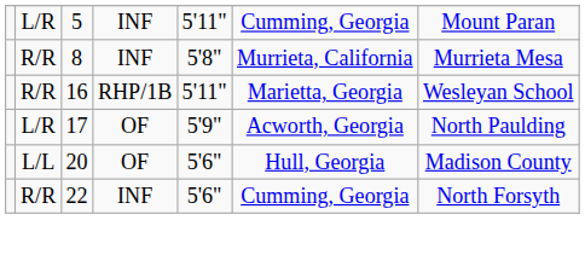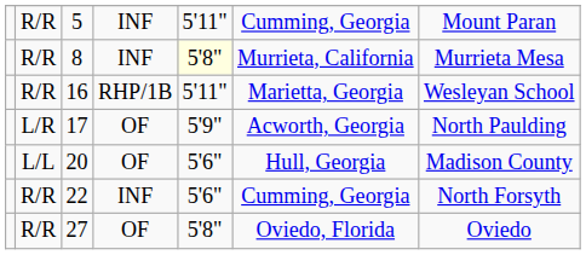 <table class="wikitable sortable" border="1" style="text-align: center;">
 <tr align=center>
 </tr>
 <tr>
 <td></td>
-<td>L/R</td>
+<td>R/R</td>
 <td>5</td>
 <td>INF</td>
 <td>5'11"</td>
 <td><a href='#'>Cumming, Georgia</a></td>
 <td><a href='#'>Mount Paran</a></td>
 </tr>
 <tr>
 <td></td>
 <td>R/R</td>
 <td>8</td>
 <td>INF</td>
-<td>5'8"</td>
+<td style="background: lightyellow;">5'8"</td>
 <td><a href='#'>Murrieta, California</a></td>
 <td><a href='#'>Murrieta Mesa</a></td>
 </tr>
 <tr>
 <td></td>
 <td>R/R</td>
 <td>16</td>
 <td>RHP/1B</td>
 <td>5'11"</td>
 <td><a href='#'>Marietta, Georgia</a></td>
 <td><a href='#'>Wesleyan School</a></td>
 </tr>
 <tr>
 <td></td>
 <td>L/R</td>
 <td>17</td>
 <td>OF</td>
 <td>5'9"</td>
 <td><a href='#'>Acworth, Georgia</a></td>
 <td><a href='#'>North Paulding</a></td>
 </tr>
 <tr>
 <td></td>
 <td>L/L</td>
 <td>20</td>
 <td>OF</td>
 <td>5'6"</td>
 <td><a href='#'>Hull, Georgia</a></td>
 <td><a href='#'>Madison County</a></td>
 </tr>
 <tr>
 <td></td>
 <td>R/R</td>
 <td>22</td>
 <td>INF</td>
 <td>5'6"</td>
 <td><a href='#'>Cumming, Georgia</a></td>
 <td><a href='#'>North Forsyth</a></td>
 </tr>
+<tr>
+<td></td>
+<td>R/R</td>
+<td>27</td>
+<td>OF</td>
+<td>5'8"</td>
+<td><a href='#'>Oviedo, Florida</a></td>
+<td><a href='#'>Oviedo</a></td>
+</tr>
 </table>
